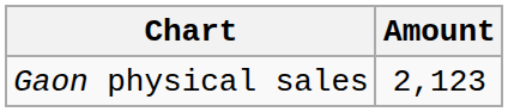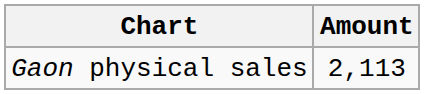 <table class="wikitable">
 <tr>
 <th>Chart</th>
 <th>Amount</th>
 </tr>
 <tr>
 <td><em>Gaon</em> physical sales</td>
-<td align="center">2,123</td>
+<td align="center">2,113</td>
 </tr>
 </table>
